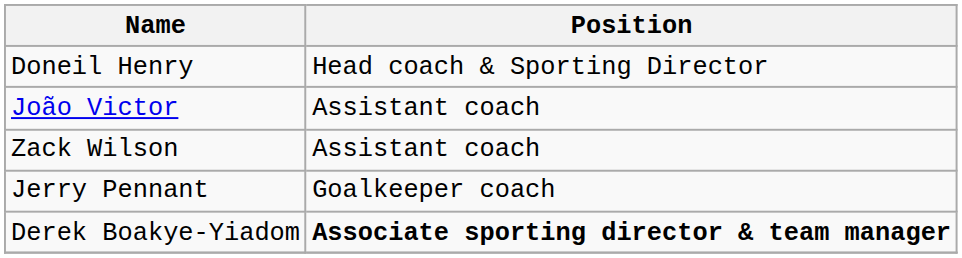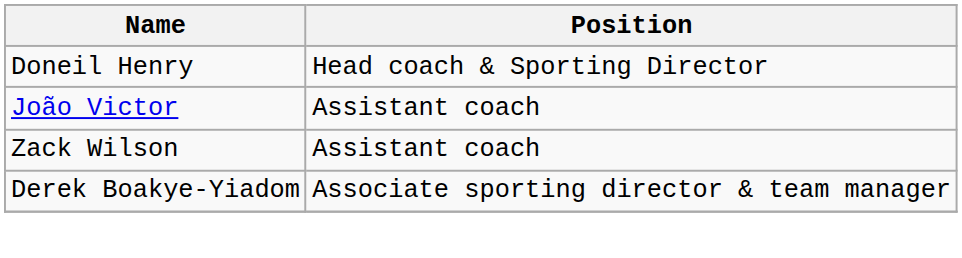 <table class="wikitable">
 <tr>
 <th>Name</th>
 <th>Position</th>
 </tr>
 <tr>
 <td>Doneil Henry</td>
 <td>Head coach & Sporting Director</td>
 </tr>
 <tr>
 <td><a href='#'>João Victor</a></td>
 <td>Assistant coach</td>
 </tr>
 <tr>
 <td>Zack Wilson</td>
 <td>Assistant coach</td>
 </tr>
 <tr>
-<td>Jerry Pennant</td>
-<td>Goalkeeper coach</td>
-</tr>
-<tr>
 <td>Derek Boakye-Yiadom</td>
-<td><strong>Associate sporting director & team manager</strong></td>
+<td>Associate sporting director & team manager</td>
 </tr>
 <tr>
 </tr>
 </table>
